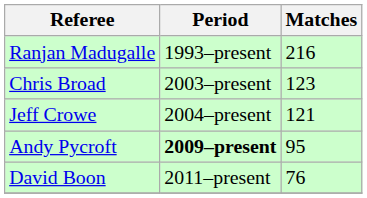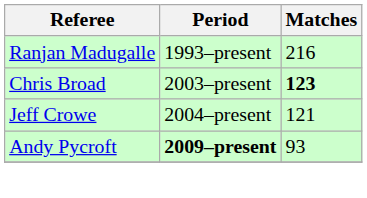 <table class=wikitable>
 <tr>
 <th>Referee</th>
 <th>Period</th>
 <th>Matches</th>
 </tr>
 <tr style="background:#cfc;">
 <td> <a href='#'>Ranjan Madugalle</a></td>
 <td>1993–present</td>
 <td>216</td>
 </tr>
 <tr style="background:#cfc;">
 <td> <a href='#'>Chris Broad</a></td>
 <td>2003–present</td>
-<td>123</td>
+<td><strong>123</strong></td>
 </tr>
 <tr style="background:#cfc;">
 <td> <a href='#'>Jeff Crowe</a></td>
 <td>2004–present</td>
 <td>121</td>
 </tr>
 <tr style="background:#cfc;">
 <td> <a href='#'>Andy Pycroft</a></td>
 <td><strong>2009–present</strong></td>
-<td>95</td>
-</tr>
-<tr style="background:#cfc;">
-<td> <a href='#'>David Boon</a></td>
-<td>2011–present</td>
-<td>76</td>
+<td>93</td>
 </tr>
 <tr>
 </tr>
 </table>
